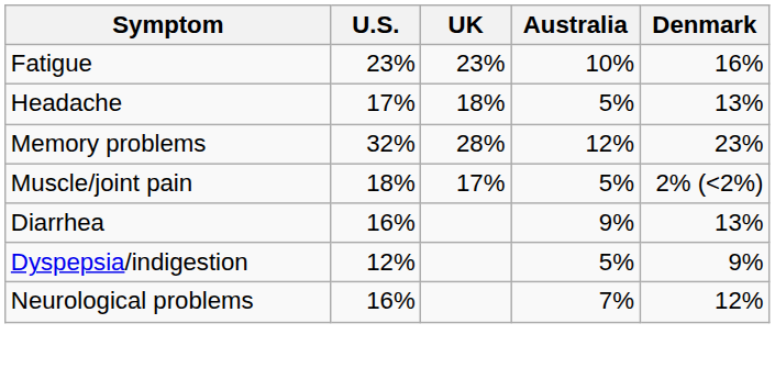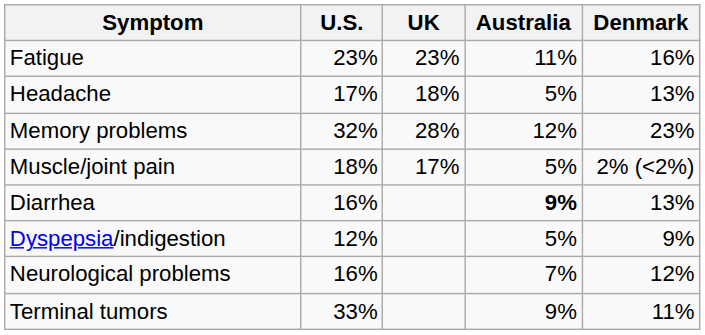 <table class="wikitable sortable" style="font-size:97%; text-align:right;">
 <tr>
 <th width="200px">Symptom</th>
 <th width="50px">U.S.</th>
 <th width="50px">UK</th>
 <th width="75px">Australia</th>
 <th width="75px">Denmark</th>
 </tr>
 <tr>
 <td align="left">Fatigue</td>
 <td>23%</td>
 <td>23%</td>
-<td>10%</td>
+<td>11%</td>
 <td>16%</td>
 </tr>
 <tr>
 <td align="left">Headache</td>
 <td>17%</td>
 <td>18%</td>
 <td>5%</td>
 <td>13%</td>
 </tr>
 <tr>
 <td align="left">Memory problems</td>
 <td>32%</td>
 <td>28%</td>
 <td>12%</td>
 <td>23%</td>
 </tr>
 <tr>
 <td align="left">Muscle/joint pain</td>
 <td>18%</td>
 <td>17%</td>
 <td>5%</td>
 <td>2% (<2%)</td>
 </tr>
 <tr>
 <td align="left">Diarrhea</td>
 <td>16%</td>
 <td></td>
-<td>9%</td>
+<td><strong>9%</strong></td>
 <td>13%</td>
 </tr>
 <tr>
 <td align="left"><a href='#'>Dyspepsia</a>/indigestion</td>
 <td>12%</td>
 <td></td>
 <td>5%</td>
 <td>9%</td>
 </tr>
 <tr>
 <td align="left">Neurological problems</td>
 <td>16%</td>
 <td></td>
 <td>7%</td>
 <td>12%</td>
 </tr>
+<tr>
+<td align="left">Terminal tumors</td>
+<td>33%</td>
+<td></td>
+<td>9%</td>
+<td>11%</td>
+</tr>
 </table>
